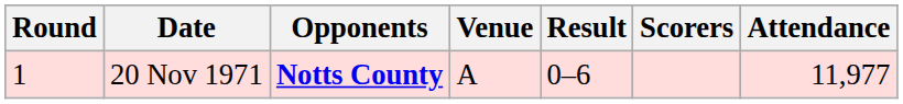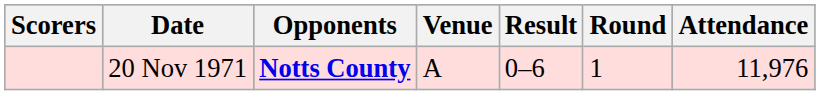 <table class="wikitable">
 <tr>
-<th>Round</th>
+<th>Scorers</th>
 <th>Date</th>
 <th>Opponents</th>
 <th>Venue</th>
 <th>Result</th>
-<th>Scorers</th>
+<th>Round</th>
 <th>Attendance</th>
 </tr>
 <tr bgcolor="#ffdddd">
-<td>1</td>
+<td></td>
 <td>20 Nov 1971</td>
 <td><strong><a href='#'>Notts County</a></strong></td>
 <td>A</td>
 <td>0–6</td>
-<td></td>
-<td align="right">11,977</td>
+<td>1</td>
+<td align="right">11,976</td>
 </tr>
 </table>
